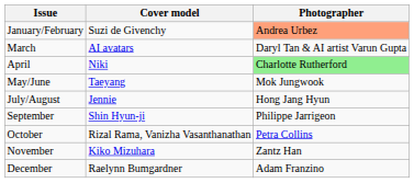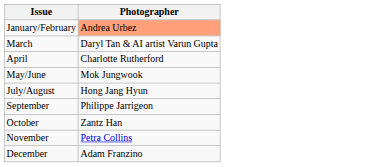 <table class="sortable wikitable">
 <tr>
 <th>Issue</th>
-<th>Cover model</th>
 <th>Photographer</th>
 </tr>
 <tr>
 <td>January/February</td>
-<td>Suzi de Givenchy</td>
 <td style="background: lightsalmon;">Andrea Urbez</td>
 </tr>
 <tr>
 <td>March</td>
-<td><a href='#'>AI avatars</a></td>
 <td>Daryl Tan & AI artist Varun Gupta</td>
 </tr>
 <tr>
 <td>April</td>
-<td><a href='#'>Niki</a></td>
-<td style="background: lightgreen;">Charlotte Rutherford</td>
+<td>Charlotte Rutherford</td>
 </tr>
 <tr>
 <td>May/June</td>
-<td><a href='#'>Taeyang</a></td>
 <td>Mok Jungwook</td>
 </tr>
 <tr>
 <td>July/August</td>
-<td><a href='#'>Jennie</a></td>
 <td>Hong Jang Hyun</td>
 </tr>
 <tr>
 <td>September</td>
-<td><a href='#'>Shin Hyun-ji</a></td>
 <td>Philippe Jarrigeon</td>
 </tr>
 <tr>
 <td>October</td>
-<td>Rizal Rama, Vanizha Vasanthanathan</td>
+<td>Zantz Han</td>
+</tr>
+<tr>
+<td>November</td>
 <td><a href='#'>Petra Collins</a></td>
 </tr>
 <tr>
-<td>November</td>
-<td><a href='#'>Kiko Mizuhara</a></td>
-<td>Zantz Han</td>
-</tr>
-<tr>
 <td>December</td>
-<td>Raelynn Bumgardner</td>
 <td>Adam Franzino</td>
 </tr>
 </table>
